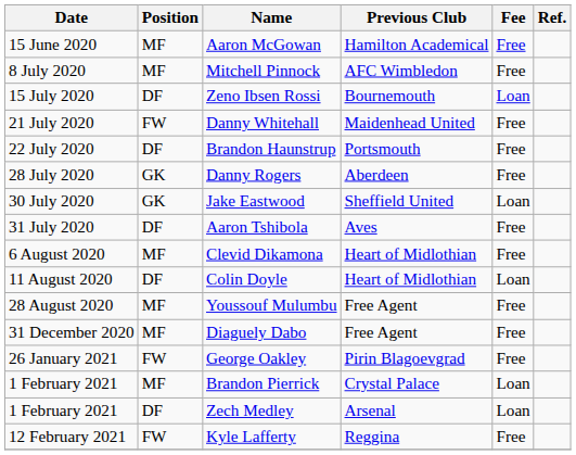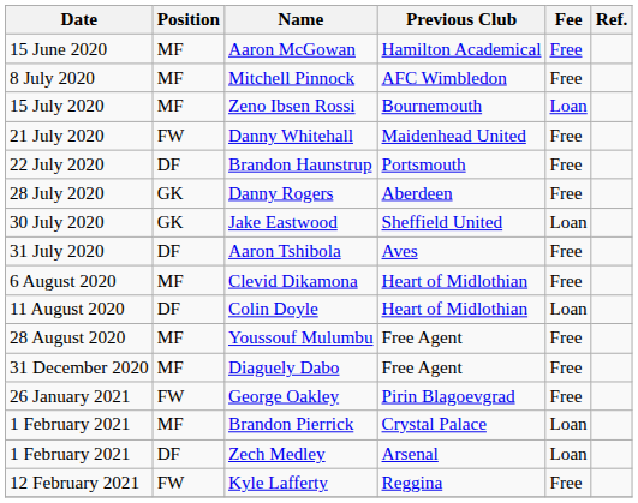 <table class="wikitable">
 <tr>
 <th>Date</th>
 <th>Position</th>
 <th>Name</th>
 <th>Previous Club</th>
 <th>Fee</th>
 <th>Ref.</th>
 </tr>
 <tr>
 <td>15 June 2020</td>
 <td>MF</td>
 <td> <a href='#'>Aaron McGowan</a></td>
 <td><a href='#'>Hamilton Academical</a></td>
 <td><a href='#'>Free</a></td>
 <td></td>
 </tr>
 <tr>
 <td>8 July 2020</td>
 <td>MF</td>
 <td> <a href='#'>Mitchell Pinnock</a></td>
 <td> <a href='#'>AFC Wimbledon</a></td>
 <td>Free</td>
 <td></td>
 </tr>
 <tr>
 <td>15 July 2020</td>
-<td>DF</td>
+<td>MF</td>
 <td> <a href='#'>Zeno Ibsen Rossi</a></td>
 <td> <a href='#'>Bournemouth</a></td>
 <td><a href='#'>Loan</a></td>
 <td></td>
 </tr>
 <tr>
 <td>21 July 2020</td>
 <td>FW</td>
 <td> <a href='#'>Danny Whitehall</a></td>
 <td> <a href='#'>Maidenhead United</a></td>
 <td>Free</td>
 <td></td>
 </tr>
 <tr>
 <td>22 July 2020</td>
 <td>DF</td>
 <td> <a href='#'>Brandon Haunstrup</a></td>
 <td> <a href='#'>Portsmouth</a></td>
 <td>Free</td>
 <td></td>
 </tr>
 <tr>
 <td>28 July 2020</td>
 <td>GK</td>
 <td> <a href='#'>Danny Rogers</a></td>
 <td><a href='#'>Aberdeen</a></td>
 <td>Free</td>
 <td></td>
 </tr>
 <tr>
 <td>30 July 2020</td>
 <td>GK</td>
 <td> <a href='#'>Jake Eastwood</a></td>
 <td> <a href='#'>Sheffield United</a></td>
 <td>Loan</td>
 <td></td>
 </tr>
 <tr>
 <td>31 July 2020</td>
 <td>DF</td>
 <td> <a href='#'>Aaron Tshibola</a></td>
 <td> <a href='#'>Aves</a></td>
 <td>Free</td>
 <td></td>
 </tr>
 <tr>
 <td>6 August 2020</td>
 <td>MF</td>
 <td> <a href='#'>Clevid Dikamona</a></td>
 <td><a href='#'>Heart of Midlothian</a></td>
 <td>Free</td>
 <td></td>
 </tr>
 <tr>
 <td>11 August 2020</td>
 <td>DF</td>
 <td> <a href='#'>Colin Doyle</a></td>
 <td><a href='#'>Heart of Midlothian</a></td>
 <td>Loan</td>
 <td></td>
 </tr>
 <tr>
 <td>28 August 2020</td>
 <td>MF</td>
 <td> <a href='#'>Youssouf Mulumbu</a></td>
 <td>Free Agent</td>
 <td>Free</td>
 <td></td>
 </tr>
 <tr>
 <td>31 December 2020</td>
 <td>MF</td>
 <td> <a href='#'>Diaguely Dabo</a></td>
 <td>Free Agent</td>
 <td>Free</td>
 <td></td>
 </tr>
 <tr>
 <td>26 January 2021</td>
 <td>FW</td>
 <td> <a href='#'>George Oakley</a></td>
 <td> <a href='#'>Pirin Blagoevgrad</a></td>
 <td>Free</td>
 <td></td>
 </tr>
 <tr>
 <td>1 February 2021</td>
 <td>MF</td>
 <td> <a href='#'>Brandon Pierrick</a></td>
 <td> <a href='#'>Crystal Palace</a></td>
 <td>Loan</td>
 <td></td>
 </tr>
 <tr>
 <td>1 February 2021</td>
 <td>DF</td>
 <td> <a href='#'>Zech Medley</a></td>
 <td> <a href='#'>Arsenal</a></td>
 <td>Loan</td>
 <td></td>
 </tr>
 <tr>
 <td>12 February 2021</td>
 <td>FW</td>
 <td> <a href='#'>Kyle Lafferty</a></td>
 <td> <a href='#'>Reggina</a></td>
 <td>Free</td>
 <td></td>
 </tr>
 <tr>
 </tr>
 </table>
